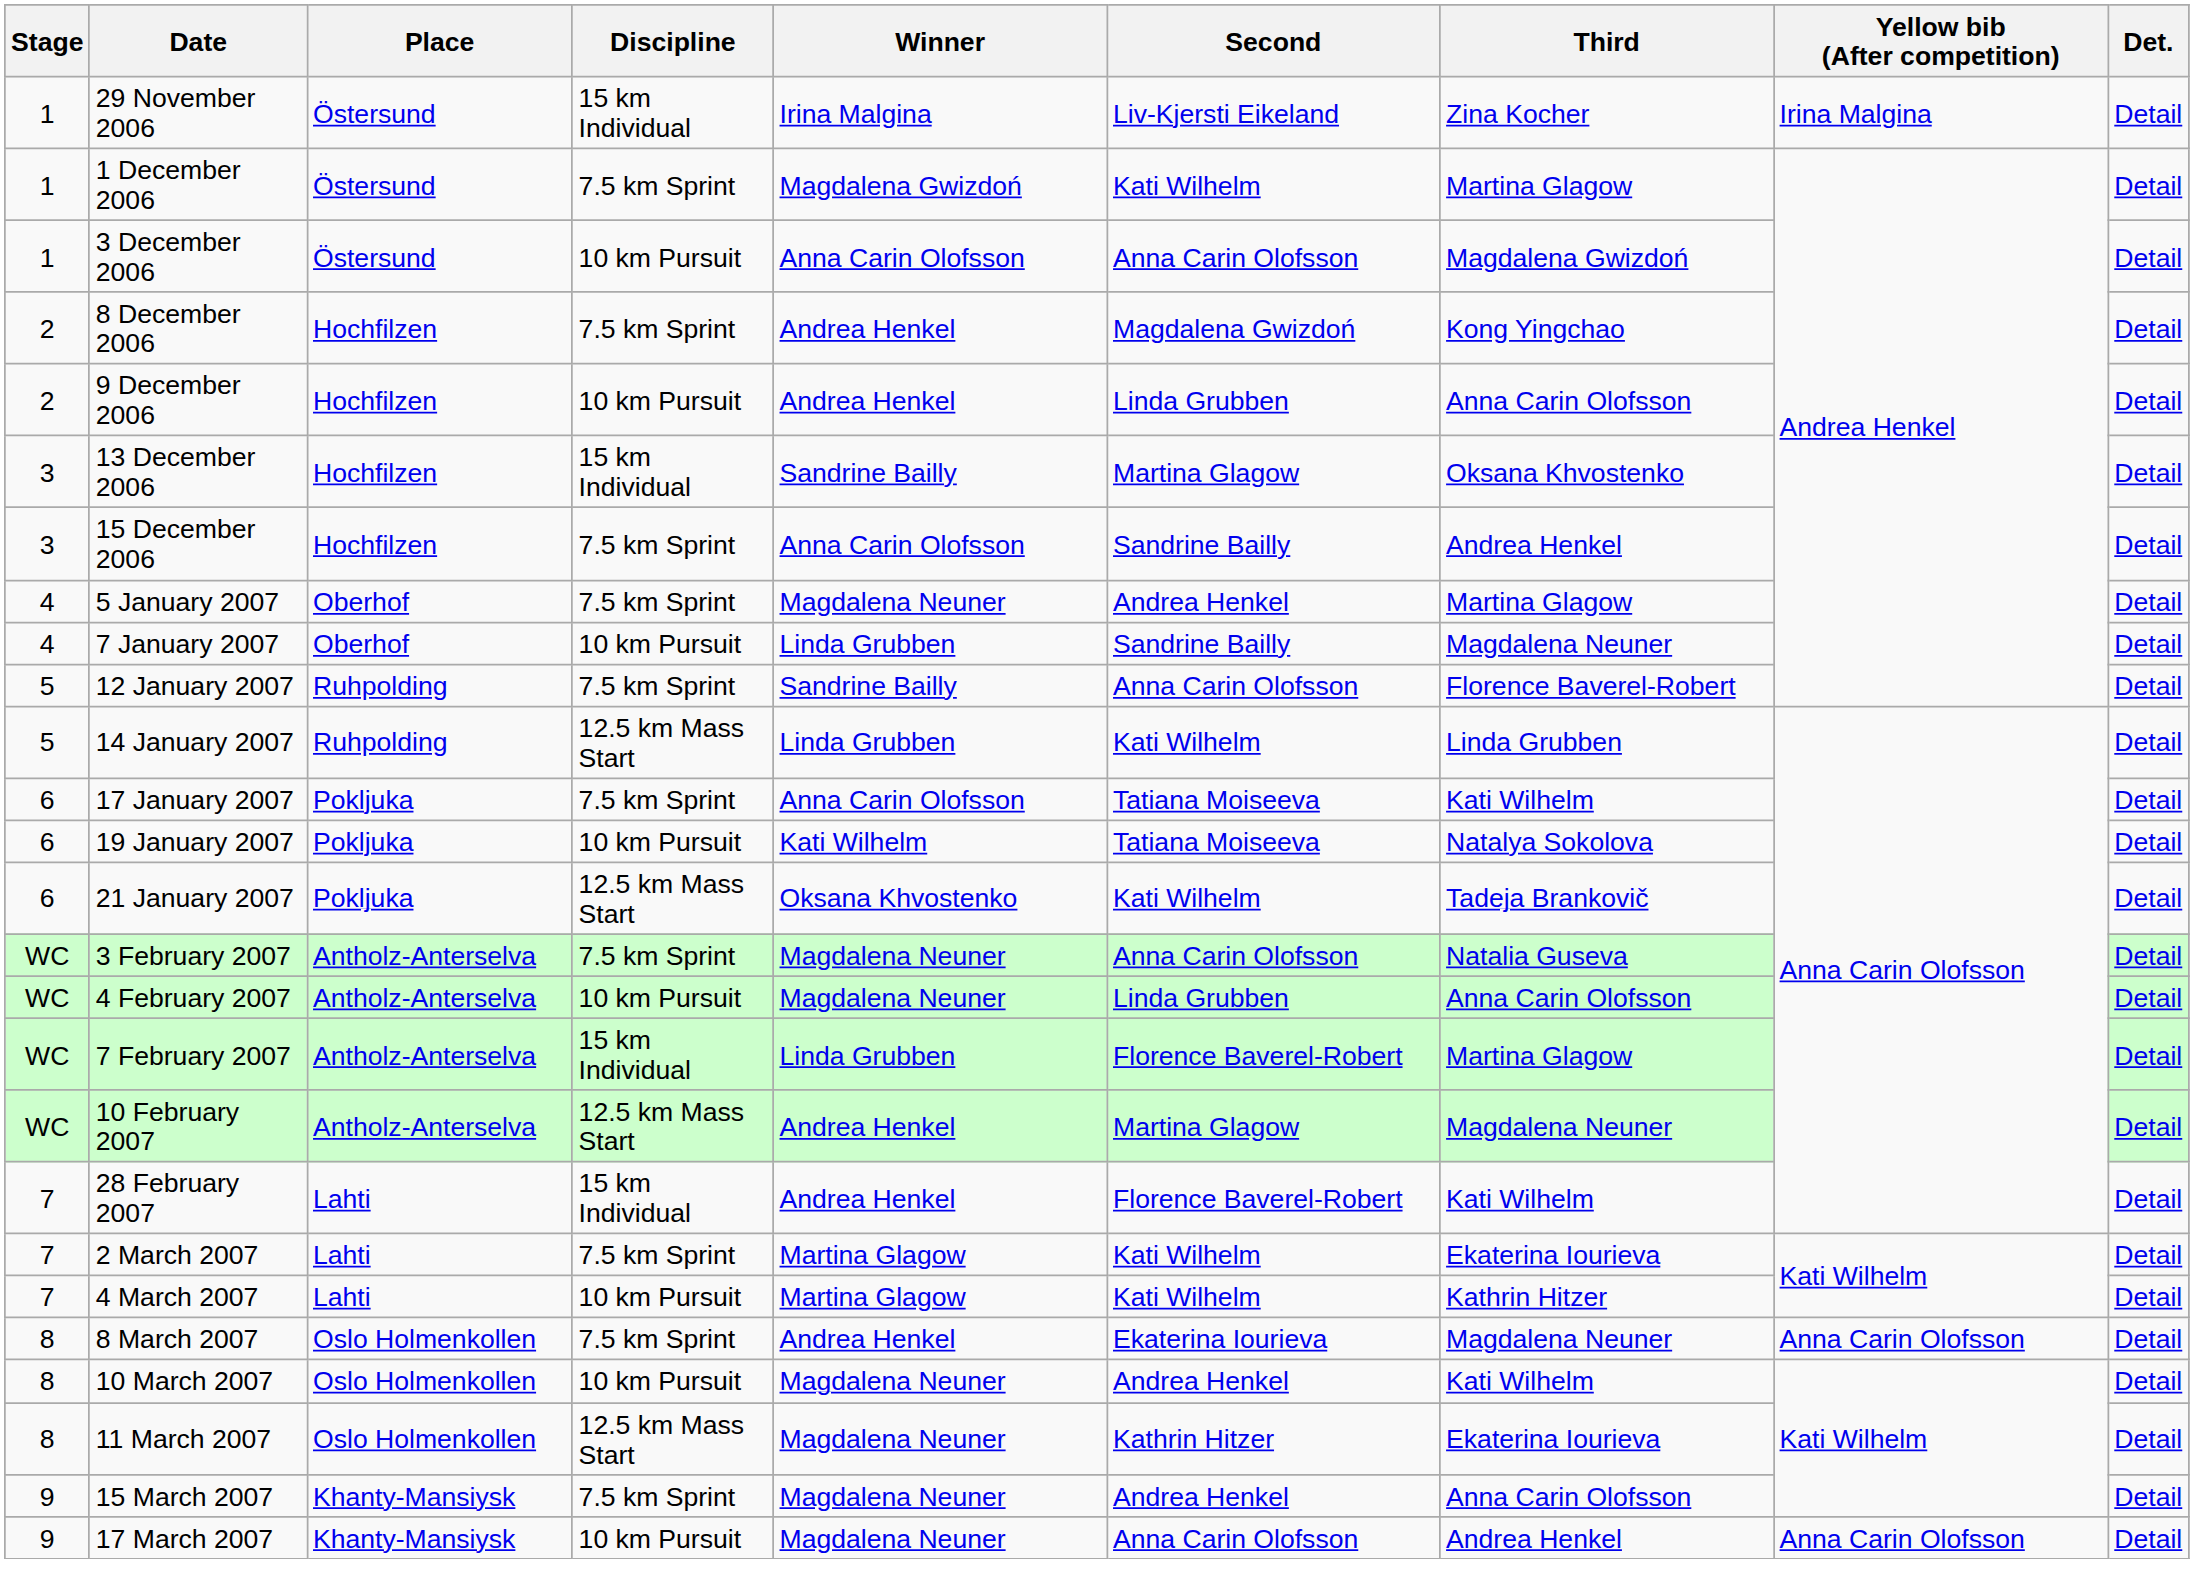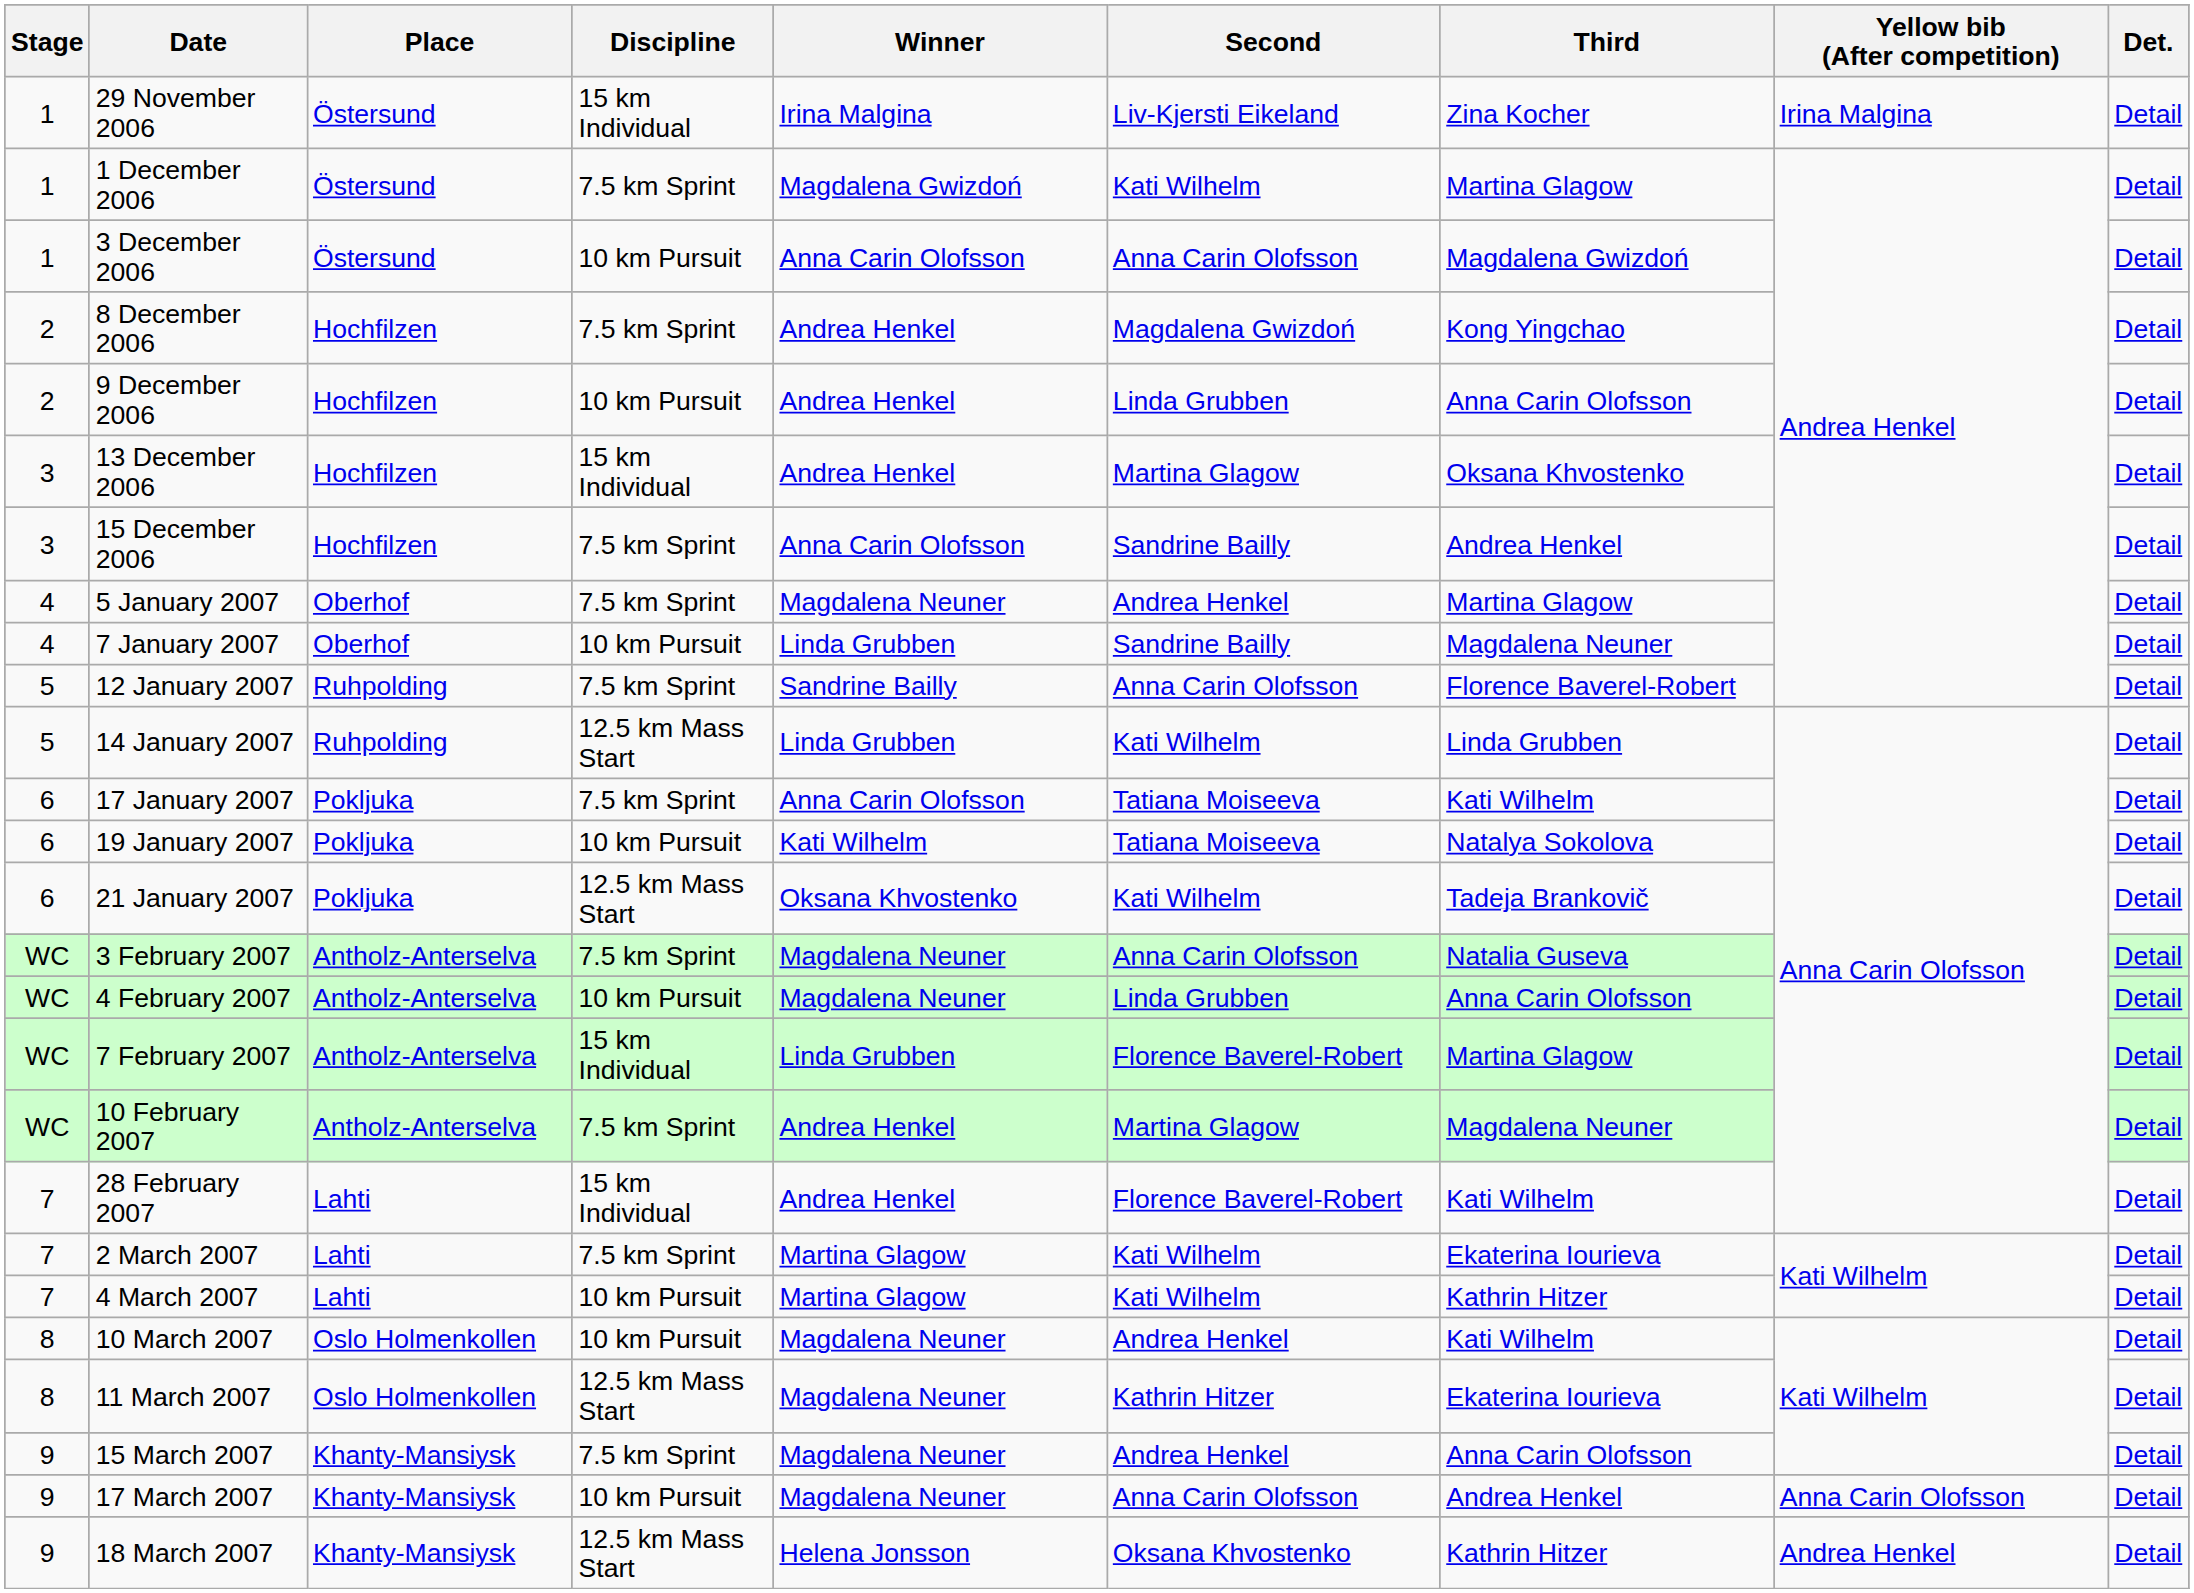 <table class="wikitable" style="font-size:95%;">
 <tr>
 <th width="10">Stage</th>
 <th width="120">Date</th>
 <th width="148">Place</th>
 <th width="110">Discipline</th>
 <th width="190">Winner</th>
 <th width="190">Second</th>
 <th width="190">Third</th>
 <th width="190">Yellow bib <br> (After competition)</th>
 <th width="8">Det.</th>
 </tr>
 <tr>
 <td align=center>1</td>
 <td>29 November 2006</td>
 <td> <a href='#'>Östersund</a></td>
 <td>15 km Individual</td>
 <td> <a href='#'>Irina Malgina</a></td>
 <td> <a href='#'>Liv-Kjersti Eikeland</a></td>
 <td> <a href='#'>Zina Kocher</a></td>
 <td> <a href='#'>Irina Malgina</a></td>
 <td><a href='#'>Detail</a></td>
 </tr>
 <tr>
 <td align=center>1</td>
 <td>1 December 2006</td>
 <td> <a href='#'>Östersund</a></td>
 <td>7.5 km Sprint</td>
 <td> <a href='#'>Magdalena Gwizdoń</a></td>
 <td> <a href='#'>Kati Wilhelm</a></td>
 <td> <a href='#'>Martina Glagow</a></td>
 <td rowspan="9"> <a href='#'>Andrea Henkel</a></td>
 <td><a href='#'>Detail</a></td>
 </tr>
 <tr>
 <td align=center>1</td>
 <td>3 December 2006</td>
 <td> <a href='#'>Östersund</a></td>
 <td>10 km Pursuit</td>
 <td> <a href='#'>Anna Carin Olofsson</a></td>
 <td> <a href='#'>Anna Carin Olofsson</a></td>
 <td> <a href='#'>Magdalena Gwizdoń</a></td>
 <td><a href='#'>Detail</a></td>
 </tr>
 <tr>
 <td align=center>2</td>
 <td>8 December 2006</td>
 <td> <a href='#'>Hochfilzen</a></td>
 <td>7.5 km Sprint</td>
 <td> <a href='#'>Andrea Henkel</a></td>
 <td> <a href='#'>Magdalena Gwizdoń</a></td>
 <td> <a href='#'>Kong Yingchao</a></td>
 <td><a href='#'>Detail</a></td>
 </tr>
 <tr>
 <td align=center>2</td>
 <td>9 December 2006</td>
 <td> <a href='#'>Hochfilzen</a></td>
 <td>10 km Pursuit</td>
 <td> <a href='#'>Andrea Henkel</a></td>
 <td> <a href='#'>Linda Grubben</a></td>
 <td> <a href='#'>Anna Carin Olofsson</a></td>
 <td><a href='#'>Detail</a></td>
 </tr>
 <tr>
 <td align=center>3</td>
 <td>13 December 2006</td>
 <td> <a href='#'>Hochfilzen</a></td>
 <td>15 km Individual</td>
-<td> <a href='#'>Sandrine Bailly</a></td>
+<td> <a href='#'>Andrea Henkel</a></td>
 <td> <a href='#'>Martina Glagow</a></td>
 <td> <a href='#'>Oksana Khvostenko</a></td>
 <td><a href='#'>Detail</a></td>
 </tr>
 <tr>
 <td align=center>3</td>
 <td>15 December 2006</td>
 <td> <a href='#'>Hochfilzen</a></td>
 <td>7.5 km Sprint</td>
 <td> <a href='#'>Anna Carin Olofsson</a></td>
 <td> <a href='#'>Sandrine Bailly</a></td>
 <td> <a href='#'>Andrea Henkel</a></td>
 <td><a href='#'>Detail</a></td>
 </tr>
 <tr>
 <td align=center>4</td>
 <td>5 January 2007</td>
 <td> <a href='#'>Oberhof</a></td>
 <td>7.5 km Sprint</td>
 <td> <a href='#'>Magdalena Neuner</a></td>
 <td> <a href='#'>Andrea Henkel</a></td>
 <td> <a href='#'>Martina Glagow</a></td>
 <td><a href='#'>Detail</a></td>
 </tr>
 <tr>
 <td align=center>4</td>
 <td>7 January 2007</td>
 <td> <a href='#'>Oberhof</a></td>
 <td>10 km Pursuit</td>
 <td> <a href='#'>Linda Grubben</a></td>
 <td> <a href='#'>Sandrine Bailly</a></td>
 <td> <a href='#'>Magdalena Neuner</a></td>
 <td><a href='#'>Detail</a></td>
 </tr>
 <tr>
 <td align=center>5</td>
 <td>12 January 2007</td>
 <td> <a href='#'>Ruhpolding</a></td>
 <td>7.5 km Sprint</td>
 <td> <a href='#'>Sandrine Bailly</a></td>
 <td> <a href='#'>Anna Carin Olofsson</a></td>
 <td> <a href='#'>Florence Baverel-Robert</a></td>
 <td><a href='#'>Detail</a></td>
 </tr>
 <tr>
 <td align=center>5</td>
 <td>14 January 2007</td>
 <td> <a href='#'>Ruhpolding</a></td>
 <td>12.5 km Mass Start</td>
 <td> <a href='#'>Linda Grubben</a></td>
 <td> <a href='#'>Kati Wilhelm</a></td>
 <td> <a href='#'>Linda Grubben</a></td>
 <td rowspan="9"> <a href='#'>Anna Carin Olofsson</a></td>
 <td><a href='#'>Detail</a></td>
 </tr>
 <tr>
 <td align=center>6</td>
 <td>17 January 2007</td>
 <td> <a href='#'>Pokljuka</a></td>
 <td>7.5 km Sprint</td>
 <td> <a href='#'>Anna Carin Olofsson</a></td>
 <td> <a href='#'>Tatiana Moiseeva</a></td>
 <td> <a href='#'>Kati Wilhelm</a></td>
 <td><a href='#'>Detail</a></td>
 </tr>
 <tr>
 <td align=center>6</td>
 <td>19 January 2007</td>
 <td> <a href='#'>Pokljuka</a></td>
 <td>10 km Pursuit</td>
 <td> <a href='#'>Kati Wilhelm</a></td>
 <td> <a href='#'>Tatiana Moiseeva</a></td>
 <td> <a href='#'>Natalya Sokolova</a></td>
 <td><a href='#'>Detail</a></td>
 </tr>
 <tr>
 <td align=center>6</td>
 <td>21 January 2007</td>
 <td> <a href='#'>Pokljuka</a></td>
 <td>12.5 km Mass Start</td>
 <td> <a href='#'>Oksana Khvostenko</a></td>
 <td> <a href='#'>Kati Wilhelm</a></td>
 <td> <a href='#'>Tadeja Brankovič</a></td>
 <td><a href='#'>Detail</a></td>
 </tr>
 <tr style="background:#CCFFCC">
 <td align=center>WC</td>
 <td>3 February 2007</td>
 <td> <a href='#'>Antholz-Anterselva</a></td>
 <td>7.5 km Sprint</td>
 <td> <a href='#'>Magdalena Neuner</a></td>
 <td> <a href='#'>Anna Carin Olofsson</a></td>
 <td> <a href='#'>Natalia Guseva</a></td>
 <td><a href='#'>Detail</a></td>
 </tr>
 <tr style="background:#CCFFCC">
 <td align=center>WC</td>
 <td>4 February 2007</td>
 <td> <a href='#'>Antholz-Anterselva</a></td>
 <td>10 km Pursuit</td>
 <td> <a href='#'>Magdalena Neuner</a></td>
 <td> <a href='#'>Linda Grubben</a></td>
 <td> <a href='#'>Anna Carin Olofsson</a></td>
 <td><a href='#'>Detail</a></td>
 </tr>
 <tr style="background:#CCFFCC">
 <td align=center>WC</td>
 <td>7 February 2007</td>
 <td> <a href='#'>Antholz-Anterselva</a></td>
 <td>15 km Individual</td>
 <td> <a href='#'>Linda Grubben</a></td>
 <td> <a href='#'>Florence Baverel-Robert</a></td>
 <td> <a href='#'>Martina Glagow</a></td>
 <td><a href='#'>Detail</a></td>
 </tr>
 <tr style="background:#CCFFCC">
 <td align=center>WC</td>
 <td>10 February 2007</td>
 <td> <a href='#'>Antholz-Anterselva</a></td>
-<td>12.5 km Mass Start</td>
+<td>7.5 km Sprint</td>
 <td> <a href='#'>Andrea Henkel</a></td>
 <td> <a href='#'>Martina Glagow</a></td>
 <td> <a href='#'>Magdalena Neuner</a></td>
 <td><a href='#'>Detail</a></td>
 </tr>
 <tr>
 <td align=center>7</td>
 <td>28 February 2007</td>
 <td> <a href='#'>Lahti</a></td>
 <td>15 km Individual</td>
 <td> <a href='#'>Andrea Henkel</a></td>
 <td> <a href='#'>Florence Baverel-Robert</a></td>
 <td> <a href='#'>Kati Wilhelm</a></td>
 <td><a href='#'>Detail</a></td>
 </tr>
 <tr>
 <td align=center>7</td>
 <td>2 March 2007</td>
 <td> <a href='#'>Lahti</a></td>
 <td>7.5 km Sprint</td>
 <td> <a href='#'>Martina Glagow</a></td>
 <td> <a href='#'>Kati Wilhelm</a></td>
 <td> <a href='#'>Ekaterina Iourieva</a></td>
 <td rowspan="2"> <a href='#'>Kati Wilhelm</a></td>
 <td><a href='#'>Detail</a></td>
 </tr>
 <tr>
 <td align=center>7</td>
 <td>4 March 2007</td>
 <td> <a href='#'>Lahti</a></td>
 <td>10 km Pursuit</td>
 <td> <a href='#'>Martina Glagow</a></td>
 <td> <a href='#'>Kati Wilhelm</a></td>
 <td> <a href='#'>Kathrin Hitzer</a></td>
-<td><a href='#'>Detail</a></td>
-</tr>
-<tr>
-<td align=center>8</td>
-<td>8 March 2007</td>
-<td> <a href='#'>Oslo Holmenkollen</a></td>
-<td>7.5 km Sprint</td>
-<td> <a href='#'>Andrea Henkel</a></td>
-<td> <a href='#'>Ekaterina Iourieva</a></td>
-<td> <a href='#'>Magdalena Neuner</a></td>
-<td> <a href='#'>Anna Carin Olofsson</a></td>
 <td><a href='#'>Detail</a></td>
 </tr>
 <tr>
 <td align=center>8</td>
 <td>10 March 2007</td>
 <td> <a href='#'>Oslo Holmenkollen</a></td>
 <td>10 km Pursuit</td>
 <td> <a href='#'>Magdalena Neuner</a></td>
 <td> <a href='#'>Andrea Henkel</a></td>
 <td> <a href='#'>Kati Wilhelm</a></td>
 <td rowspan="3"> <a href='#'>Kati Wilhelm</a></td>
 <td><a href='#'>Detail</a></td>
 </tr>
 <tr>
 <td align=center>8</td>
 <td>11 March 2007</td>
 <td> <a href='#'>Oslo Holmenkollen</a></td>
 <td>12.5 km Mass Start</td>
 <td> <a href='#'>Magdalena Neuner</a></td>
 <td> <a href='#'>Kathrin Hitzer</a></td>
 <td> <a href='#'>Ekaterina Iourieva</a></td>
 <td><a href='#'>Detail</a></td>
 </tr>
 <tr>
 <td align=center>9</td>
 <td>15 March 2007</td>
 <td> <a href='#'>Khanty-Mansiysk</a></td>
 <td>7.5 km Sprint</td>
 <td> <a href='#'>Magdalena Neuner</a></td>
 <td> <a href='#'>Andrea Henkel</a></td>
 <td> <a href='#'>Anna Carin Olofsson</a></td>
 <td><a href='#'>Detail</a></td>
 </tr>
 <tr>
 <td align=center>9</td>
 <td>17 March 2007</td>
 <td> <a href='#'>Khanty-Mansiysk</a></td>
 <td>10 km Pursuit</td>
 <td> <a href='#'>Magdalena Neuner</a></td>
 <td> <a href='#'>Anna Carin Olofsson</a></td>
 <td> <a href='#'>Andrea Henkel</a></td>
 <td> <a href='#'>Anna Carin Olofsson</a></td>
 <td><a href='#'>Detail</a></td>
 </tr>
+<tr>
+<td align=center>9</td>
+<td>18 March 2007</td>
+<td> <a href='#'>Khanty-Mansiysk</a></td>
+<td>12.5 km Mass Start</td>
+<td> <a href='#'>Helena Jonsson</a></td>
+<td> <a href='#'>Oksana Khvostenko</a></td>
+<td> <a href='#'>Kathrin Hitzer</a></td>
+<td> <a href='#'>Andrea Henkel</a></td>
+<td><a href='#'>Detail</a></td>
+</tr>
 </table>
